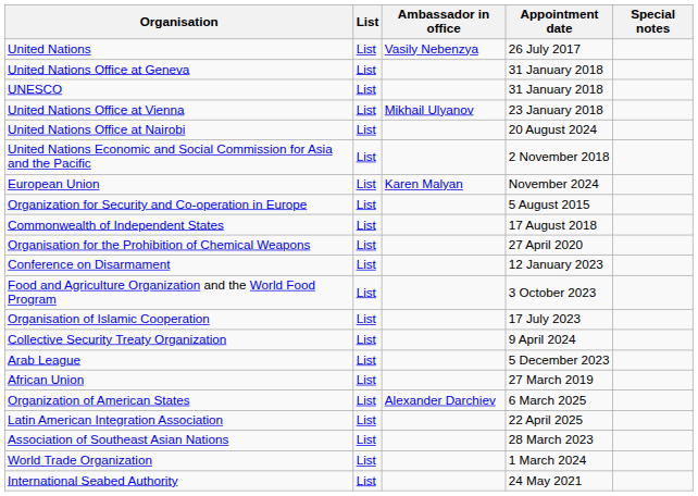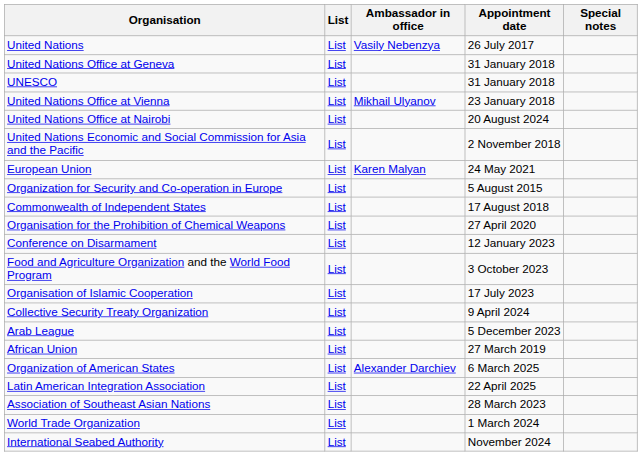 <table class="wikitable sortable">
 <tr>
 <th>Organisation</th>
 <th>List</th>
 <th>Ambassador in office</th>
 <th>Appointment date</th>
 <th>Special notes</th>
 </tr>
 <tr>
 <td><a href='#'>United Nations</a></td>
 <td><a href='#'>List</a></td>
 <td><a href='#'>Vasily Nebenzya</a></td>
 <td>26 July 2017</td>
 <td></td>
 </tr>
 <tr>
 <td><a href='#'>United Nations Office at Geneva</a></td>
 <td><a href='#'>List</a></td>
 <td></td>
 <td>31 January 2018</td>
 <td></td>
 </tr>
 <tr>
 <td><a href='#'>UNESCO</a></td>
 <td><a href='#'>List</a></td>
 <td></td>
 <td>31 January 2018</td>
 <td></td>
 </tr>
 <tr>
 <td><a href='#'>United Nations Office at Vienna</a></td>
 <td><a href='#'>List</a></td>
 <td><a href='#'>Mikhail Ulyanov</a></td>
 <td>23 January 2018</td>
 <td></td>
 </tr>
 <tr>
 <td><a href='#'>United Nations Office at Nairobi</a></td>
 <td><a href='#'>List</a></td>
 <td></td>
 <td>20 August 2024</td>
 <td></td>
 </tr>
 <tr>
 <td><a href='#'>United Nations Economic and Social Commission for Asia and the Pacific</a></td>
 <td><a href='#'>List</a></td>
 <td></td>
 <td>2 November 2018</td>
 <td></td>
 </tr>
 <tr>
 <td><a href='#'>European Union</a></td>
 <td><a href='#'>List</a></td>
 <td><a href='#'>Karen Malyan</a></td>
-<td>November 2024</td>
+<td>24 May 2021</td>
 <td></td>
 </tr>
 <tr>
 <td><a href='#'>Organization for Security and Co-operation in Europe</a></td>
 <td><a href='#'>List</a></td>
 <td></td>
 <td>5 August 2015</td>
 <td></td>
 </tr>
 <tr>
 <td><a href='#'>Commonwealth of Independent States</a></td>
 <td><a href='#'>List</a></td>
 <td></td>
 <td>17 August 2018</td>
 <td></td>
 </tr>
 <tr>
 <td><a href='#'>Organisation for the Prohibition of Chemical Weapons</a></td>
 <td><a href='#'>List</a></td>
 <td></td>
 <td>27 April 2020</td>
 <td></td>
 </tr>
 <tr>
 <td><a href='#'>Conference on Disarmament</a></td>
 <td><a href='#'>List</a></td>
 <td></td>
 <td>12 January 2023</td>
 <td></td>
 </tr>
 <tr>
 <td><a href='#'>Food and Agriculture Organization</a> and the <a href='#'>World Food Program</a></td>
 <td><a href='#'>List</a></td>
 <td></td>
 <td>3 October 2023</td>
 <td></td>
 </tr>
 <tr>
 <td><a href='#'>Organisation of Islamic Cooperation</a></td>
 <td><a href='#'>List</a></td>
 <td></td>
 <td>17 July 2023</td>
 <td></td>
 </tr>
 <tr>
 <td><a href='#'>Collective Security Treaty Organization</a></td>
 <td><a href='#'>List</a></td>
 <td></td>
 <td>9 April 2024</td>
 <td></td>
 </tr>
 <tr>
 <td><a href='#'>Arab League</a></td>
 <td><a href='#'>List</a></td>
 <td></td>
 <td>5 December 2023</td>
 <td></td>
 </tr>
 <tr>
 <td><a href='#'>African Union</a></td>
 <td><a href='#'>List</a></td>
 <td></td>
 <td>27 March 2019</td>
 <td></td>
 </tr>
 <tr>
 <td><a href='#'>Organization of American States</a></td>
 <td><a href='#'>List</a></td>
 <td><a href='#'>Alexander Darchiev</a></td>
 <td>6 March 2025</td>
 <td></td>
 </tr>
 <tr>
 <td><a href='#'>Latin American Integration Association</a></td>
 <td><a href='#'>List</a></td>
 <td></td>
 <td>22 April 2025</td>
 <td></td>
 </tr>
 <tr>
 <td><a href='#'>Association of Southeast Asian Nations</a></td>
 <td><a href='#'>List</a></td>
 <td></td>
 <td>28 March 2023</td>
 <td></td>
 </tr>
 <tr>
 <td><a href='#'>World Trade Organization</a></td>
 <td><a href='#'>List</a></td>
 <td></td>
 <td>1 March 2024</td>
 <td></td>
 </tr>
 <tr>
 <td><a href='#'>International Seabed Authority</a></td>
 <td><a href='#'>List</a></td>
 <td></td>
-<td>24 May 2021</td>
+<td>November 2024</td>
 <td></td>
 </tr>
 </table>
